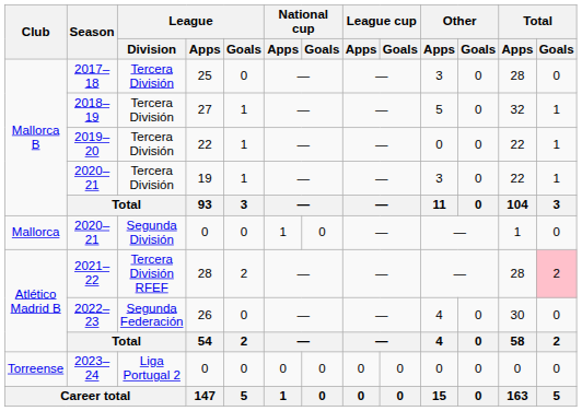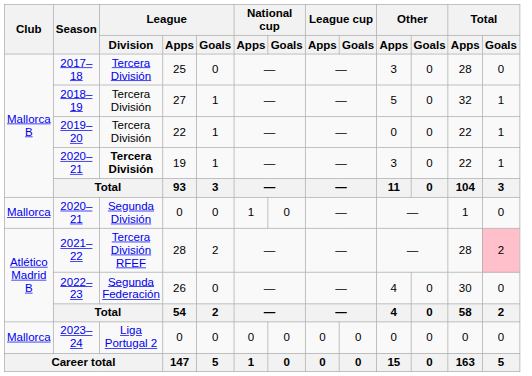 <table class="wikitable" style="text-align: center">
 <tr>
 <th rowspan="2">Club</th>
 <th rowspan="2">Season</th>
 <th colspan="3">League</th>
 <th colspan="2">National cup</th>
 <th colspan="2">League cup</th>
 <th colspan="2">Other</th>
 <th colspan="2">Total</th>
 </tr>
 <tr>
 <th>Division</th>
 <th>Apps</th>
 <th>Goals</th>
 <th>Apps</th>
 <th>Goals</th>
 <th>Apps</th>
 <th>Goals</th>
 <th>Apps</th>
 <th>Goals</th>
 <th>Apps</th>
 <th>Goals</th>
 </tr>
 <tr>
 <td rowspan="5"><a href='#'>Mallorca B</a></td>
 <td><a href='#'>2017–18</a></td>
 <td><a href='#'>Tercera División</a></td>
 <td>25</td>
 <td>0</td>
 <td colspan="2">—</td>
 <td colspan="2">—</td>
 <td>3</td>
 <td>0</td>
 <td>28</td>
 <td>0</td>
 </tr>
 <tr>
 <td><a href='#'>2018–19</a></td>
 <td>Tercera División</td>
 <td>27</td>
 <td>1</td>
 <td colspan="2">—</td>
 <td colspan="2">—</td>
 <td>5</td>
 <td>0</td>
 <td>32</td>
 <td>1</td>
 </tr>
 <tr>
 <td><a href='#'>2019–20</a></td>
 <td>Tercera División</td>
 <td>22</td>
 <td>1</td>
 <td colspan="2">—</td>
 <td colspan="2">—</td>
 <td>0</td>
 <td>0</td>
 <td>22</td>
 <td>1</td>
 </tr>
 <tr>
 <td><a href='#'>2020–21</a></td>
-<td>Tercera División</td>
+<td><strong>Tercera División</strong></td>
 <td>19</td>
 <td>1</td>
 <td colspan="2">—</td>
 <td colspan="2">—</td>
 <td>3</td>
 <td>0</td>
 <td>22</td>
 <td>1</td>
 </tr>
 <tr>
 <th colspan="2">Total</th>
 <th>93</th>
 <th>3</th>
 <th colspan="2">—</th>
 <th colspan="2">—</th>
 <th>11</th>
 <th>0</th>
 <th>104</th>
 <th>3</th>
 </tr>
 <tr>
 <td><a href='#'>Mallorca</a></td>
 <td><a href='#'>2020–21</a></td>
 <td><a href='#'>Segunda División</a></td>
 <td>0</td>
 <td>0</td>
 <td>1</td>
 <td>0</td>
 <td colspan="2">—</td>
 <td colspan="2">—</td>
 <td>1</td>
 <td>0</td>
 </tr>
 <tr>
 <td rowspan="3"><a href='#'>Atlético Madrid B</a></td>
 <td><a href='#'>2021–22</a></td>
 <td><a href='#'>Tercera División RFEF</a></td>
 <td>28</td>
 <td>2</td>
 <td colspan="2">—</td>
 <td colspan="2">—</td>
 <td colspan="2">—</td>
 <td>28</td>
 <td style="background: pink;">2</td>
 </tr>
 <tr>
 <td><a href='#'>2022–23</a></td>
 <td><a href='#'>Segunda Federación</a></td>
 <td>26</td>
 <td>0</td>
 <td colspan="2">—</td>
 <td colspan="2">—</td>
 <td>4</td>
 <td>0</td>
 <td>30</td>
 <td>0</td>
 </tr>
 <tr>
 <th colspan="2">Total</th>
 <th>54</th>
 <th>2</th>
 <th colspan="2">—</th>
 <th colspan="2">—</th>
 <th>4</th>
 <th>0</th>
 <th>58</th>
 <th>2</th>
 </tr>
 <tr>
-<td><a href='#'>Torreense</a></td>
+<td><a href='#'>Mallorca</a></td>
 <td><a href='#'>2023–24</a></td>
 <td><a href='#'>Liga Portugal 2</a></td>
 <td>0</td>
 <td>0</td>
 <td>0</td>
 <td>0</td>
 <td>0</td>
 <td>0</td>
 <td>0</td>
 <td>0</td>
 <td>0</td>
 <td>0</td>
 </tr>
 <tr>
 <th colspan="3">Career total</th>
 <th>147</th>
 <th>5</th>
 <th>1</th>
 <th>0</th>
 <th>0</th>
 <th>0</th>
 <th>15</th>
 <th>0</th>
 <th>163</th>
 <th>5</th>
 </tr>
 </table>
